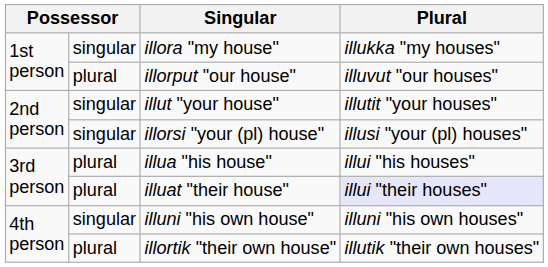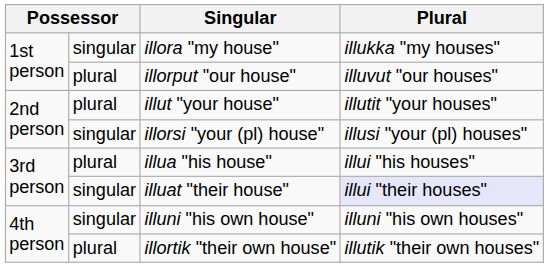 <table class="wikitable"  style="margin: 0 0 0 1em; float: right;">
 <tr>
 <th colspan="2">Possessor</th>
 <th>Singular</th>
 <th>Plural</th>
 </tr>
 <tr>
 <td rowspan="2">1st<br>person</td>
 <td>singular</td>
 <td><em>illora</em> "my house"</td>
 <td><em>illukka</em> "my houses"</td>
 </tr>
 <tr>
 <td>plural</td>
 <td><em>illorput</em> "our house"</td>
 <td><em>illuvut</em> "our houses"</td>
 </tr>
 <tr>
 <td rowspan="2">2nd<br>person</td>
-<td>singular</td>
+<td>plural</td>
 <td><em>illut</em> "your house"</td>
 <td><em>illutit</em> "your houses"</td>
 </tr>
 <tr>
 <td>singular</td>
 <td><em>illorsi</em> "your (pl) house"</td>
 <td><em>illusi</em> "your (pl) houses"</td>
 </tr>
 <tr>
 <td rowspan="2">3rd<br>person</td>
 <td>plural</td>
 <td><em>illua</em> "his house"</td>
 <td><em>illui</em> "his houses"</td>
 </tr>
 <tr>
-<td>plural</td>
+<td>singular</td>
 <td><em>illuat</em> "their house"</td>
 <td style="background: lavender;"><em>illui</em> "their houses"</td>
 </tr>
 <tr>
 <td rowspan="2">4th<br>person</td>
 <td>singular</td>
 <td><em>illuni</em> "his own house"</td>
 <td><em>illuni</em> "his own houses"</td>
 </tr>
 <tr>
 <td>plural</td>
 <td><em>illortik</em> "their own house"</td>
 <td><em>illutik</em> "their own houses"</td>
 </tr>
 </table>
